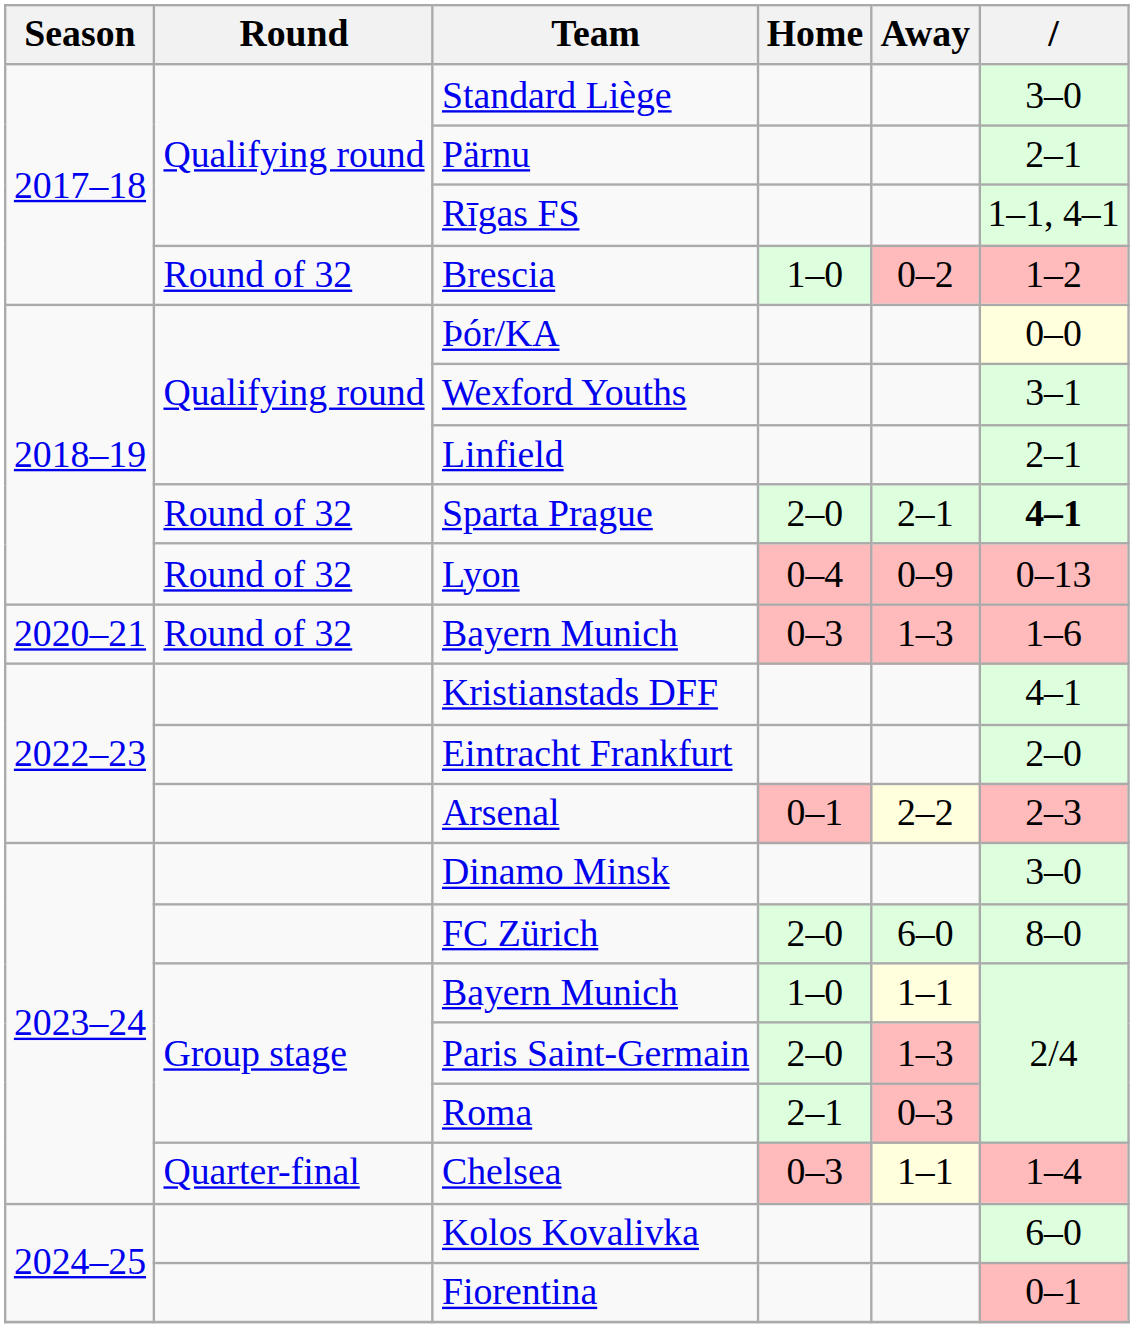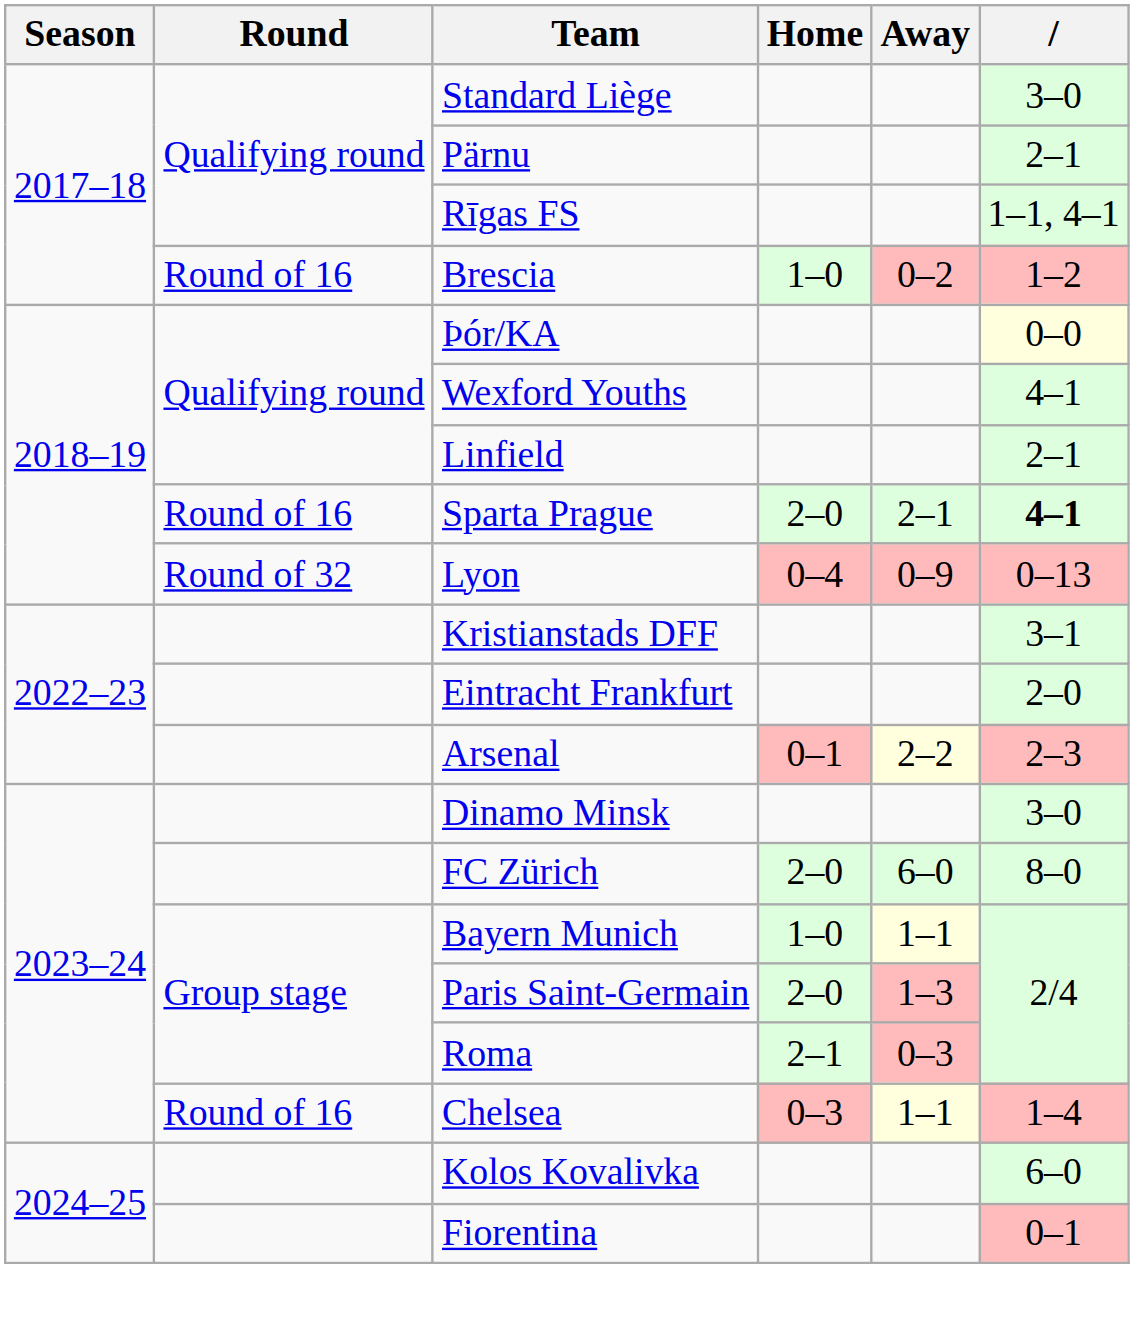 <table class="wikitable">
 <tr>
 <th>Season</th>
 <th>Round</th>
 <th>Team</th>
 <th>Home</th>
 <th>Away</th>
 <th>/ </th>
 </tr>
 <tr>
 <td rowspan=4><a href='#'>2017–18</a></td>
 <td rowspan=3><a href='#'>Qualifying round</a></td>
 <td> <a href='#'>Standard Liège</a></td>
 <td></td>
 <td></td>
 <td bgcolor="#ddffdd" style="text-align:center;">3–0</td>
 </tr>
 <tr>
 <td> <a href='#'>Pärnu</a></td>
 <td></td>
 <td></td>
 <td bgcolor="#ddffdd" style="text-align:center;">2–1</td>
 </tr>
 <tr>
 <td> <a href='#'>Rīgas FS</a></td>
 <td></td>
 <td></td>
 <td bgcolor="#ddffdd" style="text-align:center;">1–1, 4–1 </td>
 </tr>
 <tr>
-<td><a href='#'>Round of 32</a></td>
+<td><a href='#'>Round of 16</a></td>
 <td> <a href='#'>Brescia</a></td>
 <td bgcolor="#ddffdd" style="text-align:center;">1–0</td>
 <td bgcolor="#ffbbbb" style="text-align:center;">0–2</td>
 <td bgcolor="#ffbbbb" style="text-align:center;">1–2</td>
 </tr>
 <tr>
 <td rowspan=5><a href='#'>2018–19</a></td>
 <td rowspan=3><a href='#'>Qualifying round</a></td>
 <td> <a href='#'>Þór/KA</a></td>
 <td></td>
 <td></td>
 <td bgcolor="#ffffdd" style="text-align:center;">0–0</td>
 </tr>
 <tr>
 <td> <a href='#'>Wexford Youths</a></td>
 <td></td>
 <td></td>
-<td bgcolor="#ddffdd" style="text-align:center;">3–1</td>
+<td bgcolor="#ddffdd" style="text-align:center;">4–1</td>
 </tr>
 <tr>
 <td> <a href='#'>Linfield</a></td>
 <td></td>
 <td></td>
 <td bgcolor="#ddffdd" style="text-align:center;">2–1</td>
 </tr>
 <tr>
-<td><a href='#'>Round of 32</a></td>
+<td><a href='#'>Round of 16</a></td>
 <td> <a href='#'>Sparta Prague</a></td>
 <td bgcolor="#ddffdd" style="text-align:center;">2–0</td>
 <td bgcolor="#ddffdd" style="text-align:center;">2–1</td>
 <td bgcolor="#ddffdd" style="text-align:center;"><strong>4–1</strong></td>
 </tr>
 <tr>
 <td><a href='#'>Round of 32</a></td>
 <td> <a href='#'>Lyon</a></td>
 <td bgcolor="#ffbbbb" style="text-align:center;">0–4</td>
 <td bgcolor="#ffbbbb" style="text-align:center;">0–9</td>
 <td bgcolor="#ffbbbb" style="text-align:center;">0–13</td>
 </tr>
 <tr>
-<td><a href='#'>2020–21</a></td>
-<td><a href='#'>Round of 32</a></td>
-<td> <a href='#'>Bayern Munich</a></td>
-<td bgcolor="#ffbbbb" style="text-align:center;">0–3</td>
-<td bgcolor="#ffbbbb" style="text-align:center;">1–3</td>
-<td bgcolor="#ffbbbb" style="text-align:center;">1–6</td>
-</tr>
-<tr>
 <td rowspan=3><a href='#'>2022–23</a></td>
 <td><a href='#'></a></td>
 <td> <a href='#'>Kristianstads DFF</a></td>
 <td></td>
 <td></td>
-<td bgcolor="#ddffdd" style="text-align:center;">4–1</td>
+<td bgcolor="#ddffdd" style="text-align:center;">3–1</td>
 </tr>
 <tr>
 <td><a href='#'></a></td>
 <td> <a href='#'>Eintracht Frankfurt</a></td>
 <td></td>
 <td></td>
 <td bgcolor="#ddffdd" style="text-align:center;">2–0</td>
 </tr>
 <tr>
 <td><a href='#'></a></td>
 <td> <a href='#'>Arsenal</a></td>
 <td bgcolor="#ffbbbb" style="text-align:center;">0–1</td>
 <td bgcolor="#ffffdd" style="text-align:center;">2–2</td>
 <td bgcolor="#ffbbbb" style="text-align:center;">2–3</td>
 </tr>
 <tr>
 <td rowspan=6><a href='#'>2023–24</a></td>
 <td><a href='#'></a></td>
 <td> <a href='#'>Dinamo Minsk</a></td>
 <td></td>
 <td></td>
 <td bgcolor="#ddffdd" style="text-align:center;">3–0</td>
 </tr>
 <tr>
 <td><a href='#'></a></td>
 <td> <a href='#'>FC Zürich</a></td>
 <td bgcolor="#ddffdd" style="text-align:center;">2–0</td>
 <td bgcolor="#ddffdd" style="text-align:center;">6–0</td>
 <td bgcolor="#ddffdd" style="text-align:center;">8–0</td>
 </tr>
 <tr>
 <td rowspan=3><a href='#'>Group stage</a></td>
 <td> <a href='#'>Bayern Munich</a></td>
 <td bgcolor="#ddffdd" style="text-align:center;">1–0</td>
 <td bgcolor="#ffffdd" style="text-align:center;">1–1</td>
 <td rowspan=3 bgcolor="#ddffdd" style="text-align:center;">2/4</td>
 </tr>
 <tr>
 <td> <a href='#'>Paris Saint-Germain</a></td>
 <td bgcolor="#ddffdd" style="text-align:center;">2–0</td>
 <td bgcolor="#ffbbbb" style="text-align:center;">1–3</td>
 </tr>
 <tr>
 <td> <a href='#'>Roma</a></td>
 <td bgcolor="#ddffdd" style="text-align:center;">2–1</td>
 <td bgcolor="#ffbbbb" style="text-align:center;">0–3</td>
 </tr>
 <tr>
-<td><a href='#'>Quarter-final</a></td>
+<td><a href='#'>Round of 16</a></td>
 <td> <a href='#'>Chelsea</a></td>
 <td bgcolor="#ffbbbb" style="text-align:center;">0–3</td>
 <td bgcolor="#ffffdd" style="text-align:center;">1–1</td>
 <td bgcolor="#ffbbbb" style="text-align:center;">1–4</td>
 </tr>
 <tr>
 <td rowspan=2><a href='#'>2024–25</a></td>
 <td><a href='#'></a></td>
 <td> <a href='#'>Kolos Kovalivka</a></td>
 <td></td>
 <td></td>
 <td bgcolor="#ddffdd" style="text-align:center;">6–0</td>
 </tr>
 <tr>
 <td><a href='#'></a></td>
 <td> <a href='#'>Fiorentina</a></td>
 <td></td>
 <td></td>
 <td bgcolor="#ffbbbb" style="text-align:center;">0–1</td>
 </tr>
 <tr>
 </tr>
 </table>
